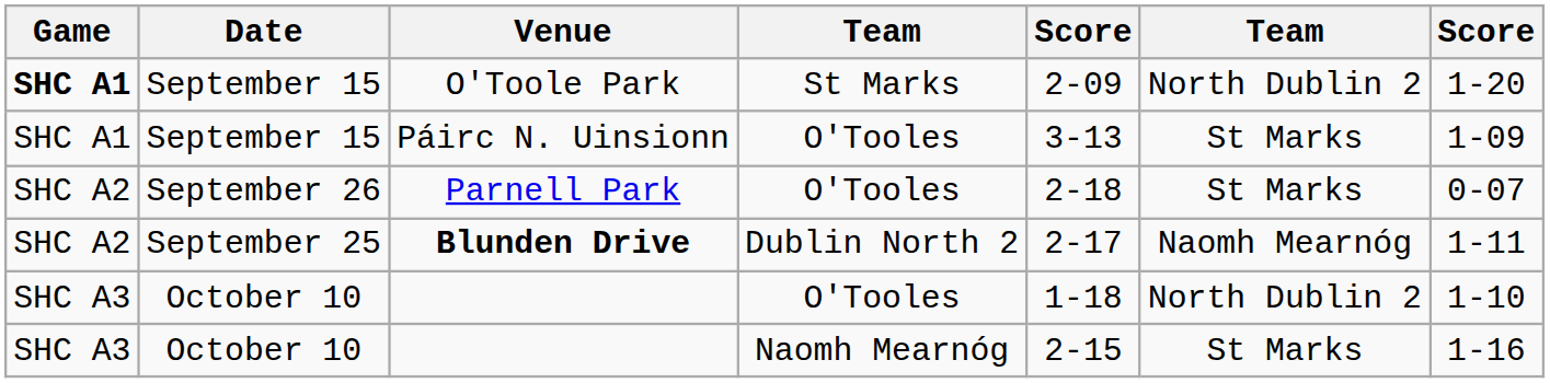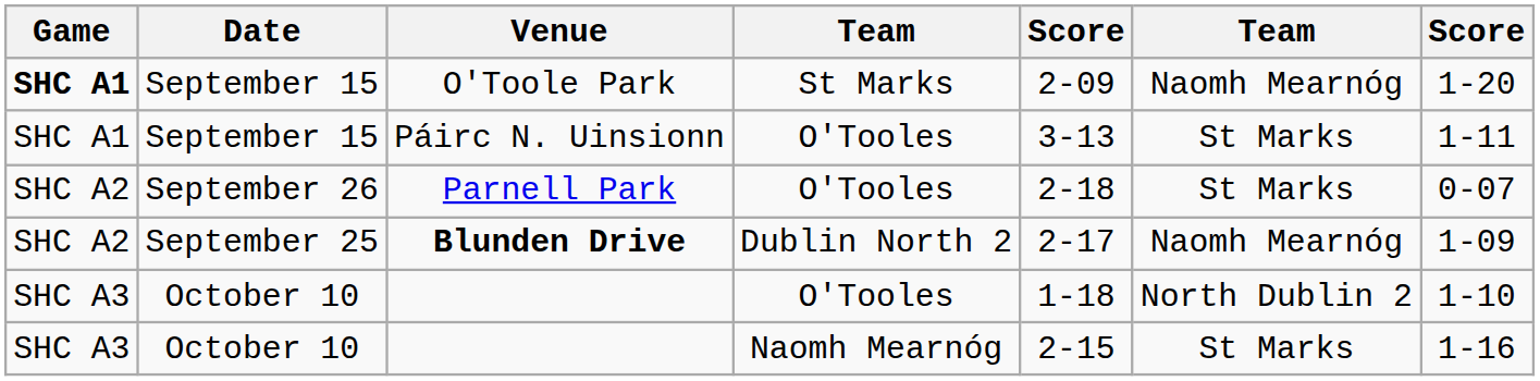 <table class="wikitable">
 <tr>
 <th>Game</th>
 <th>Date</th>
 <th>Venue</th>
 <th>Team</th>
 <th>Score</th>
 <th>Team</th>
 <th>Score</th>
 </tr>
 <tr align="center">
 <td><strong>SHC A1</strong></td>
 <td>September 15</td>
 <td>O'Toole Park</td>
 <td>St Marks</td>
 <td>2-09</td>
-<td>North Dublin 2</td>
+<td>Naomh Mearnóg</td>
 <td>1-20</td>
 </tr>
 <tr align="center">
 <td>SHC A1</td>
 <td>September 15</td>
 <td>Páirc N. Uinsionn</td>
 <td>O'Tooles</td>
 <td>3-13</td>
 <td>St Marks</td>
-<td>1-09</td>
+<td>1-11</td>
 </tr>
 <tr align="center">
 <td>SHC A2</td>
 <td>September 26</td>
 <td><a href='#'>Parnell Park</a></td>
 <td>O'Tooles</td>
 <td>2-18</td>
 <td>St Marks</td>
 <td>0-07</td>
 </tr>
 <tr align="center">
 <td>SHC A2</td>
 <td>September 25</td>
 <td><strong>Blunden Drive</strong></td>
 <td>Dublin North 2</td>
 <td>2-17</td>
 <td>Naomh Mearnóg</td>
-<td>1-11</td>
+<td>1-09</td>
 </tr>
 <tr align="center">
 <td>SHC A3</td>
 <td>October 10</td>
 <td></td>
 <td>O'Tooles</td>
 <td>1-18</td>
 <td>North Dublin 2</td>
 <td>1-10</td>
 </tr>
 <tr align="center">
 <td>SHC A3</td>
 <td>October 10</td>
 <td></td>
 <td>Naomh Mearnóg</td>
 <td>2-15</td>
 <td>St Marks</td>
 <td>1-16</td>
 </tr>
 </table>
